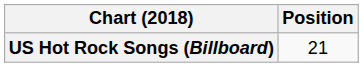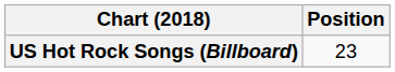 <table class="wikitable plainrowheaders sortable" style="text-align:center">
 <tr>
 <th>Chart (2018)</th>
 <th>Position</th>
 </tr>
 <tr>
 <th scope="row">US Hot Rock Songs (<em>Billboard</em>)</th>
-<td>21</td>
+<td>23</td>
 </tr>
 </table>
